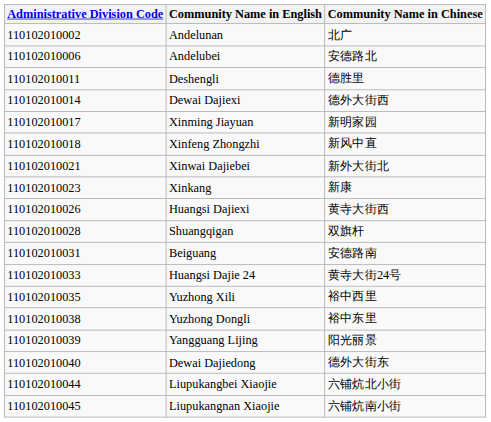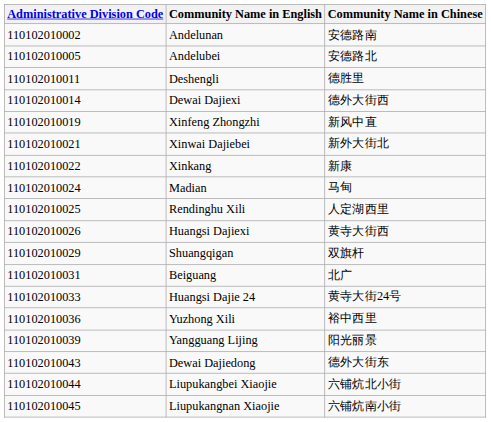 <table class="wikitable sortable">
 <tr>
 <th><a href='#'>Administrative Division Code</a></th>
 <th>Community Name in English</th>
 <th>Community Name in Chinese</th>
 </tr>
 <tr>
 <td>110102010002</td>
 <td>Andelunan</td>
-<td>北广</td>
+<td>安德路南</td>
 </tr>
 <tr>
-<td>110102010006</td>
+<td>110102010005</td>
 <td>Andelubei</td>
 <td>安德路北</td>
 </tr>
 <tr>
 <td>110102010011</td>
 <td>Deshengli</td>
 <td>德胜里</td>
 </tr>
 <tr>
 <td>110102010014</td>
 <td>Dewai Dajiexi</td>
 <td>德外大街西</td>
 </tr>
 <tr>
-<td>110102010017</td>
-<td>Xinming Jiayuan</td>
-<td>新明家园</td>
-</tr>
-<tr>
-<td>110102010018</td>
+<td>110102010019</td>
 <td>Xinfeng Zhongzhi</td>
 <td>新风中直</td>
 </tr>
 <tr>
 <td>110102010021</td>
 <td>Xinwai Dajiebei</td>
 <td>新外大街北</td>
 </tr>
 <tr>
-<td>110102010023</td>
+<td>110102010022</td>
 <td>Xinkang</td>
 <td>新康</td>
+</tr>
+<tr>
+<td>110102010024</td>
+<td>Madian</td>
+<td>马甸</td>
+</tr>
+<tr>
+<td>110102010025</td>
+<td>Rendinghu Xili</td>
+<td>人定湖西里</td>
 </tr>
 <tr>
 <td>110102010026</td>
 <td>Huangsi Dajiexi</td>
 <td>黄寺大街西</td>
 </tr>
 <tr>
-<td>110102010028</td>
+<td>110102010029</td>
 <td>Shuangqigan</td>
 <td>双旗杆</td>
 </tr>
 <tr>
 <td>110102010031</td>
 <td>Beiguang</td>
-<td>安德路南</td>
+<td>北广</td>
 </tr>
 <tr>
 <td>110102010033</td>
 <td>Huangsi Dajie 24</td>
 <td>黄寺大街24号</td>
 </tr>
 <tr>
-<td>110102010035</td>
+<td>110102010036</td>
 <td>Yuzhong Xili</td>
 <td>裕中西里</td>
-</tr>
-<tr>
-<td>110102010038</td>
-<td>Yuzhong Dongli</td>
-<td>裕中东里</td>
 </tr>
 <tr>
 <td>110102010039</td>
 <td>Yangguang Lijing</td>
 <td>阳光丽景</td>
 </tr>
 <tr>
-<td>110102010040</td>
+<td>110102010043</td>
 <td>Dewai Dajiedong</td>
 <td>德外大街东</td>
 </tr>
 <tr>
 <td>110102010044</td>
 <td>Liupukangbei Xiaojie</td>
 <td>六铺炕北小街</td>
 </tr>
 <tr>
 <td>110102010045</td>
 <td>Liupukangnan Xiaojie</td>
 <td>六铺炕南小街</td>
 </tr>
 </table>
